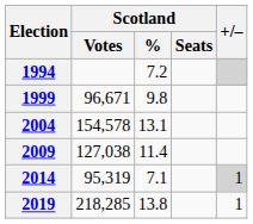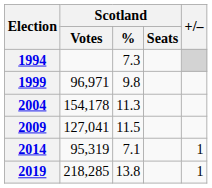 <table class="wikitable" style="text-align:right">
 <tr>
 <th rowspan=2>Election</th>
 <th colspan=3>Scotland</th>
 <th rowspan=2>+/–</th>
 </tr>
 <tr>
 <th>Votes</th>
 <th>%</th>
 <th>Seats</th>
 </tr>
 <tr>
 <th><a href='#'>1994</a></th>
 <td></td>
-<td>7.2</td>
+<td>7.3</td>
 <td></td>
 <td colspan=3 bgcolor="lightgrey"></td>
 </tr>
 <tr>
 <th><a href='#'>1999</a></th>
-<td>96,671</td>
+<td>96,971</td>
 <td>9.8</td>
 <td></td>
 <td></td>
 </tr>
 <tr>
 <th><a href='#'>2004</a></th>
-<td>154,578</td>
-<td>13.1</td>
+<td>154,178</td>
+<td>11.3</td>
 <td></td>
 <td></td>
 </tr>
 <tr>
 <th><a href='#'>2009</a></th>
-<td>127,038</td>
-<td>11.4</td>
+<td>127,041</td>
+<td>11.5</td>
 <td></td>
 <td></td>
 </tr>
 <tr>
 <th><a href='#'>2014</a></th>
 <td>95,319</td>
 <td>7.1</td>
 <td></td>
-<td style="background: lightgrey;"> 1</td>
+<td> 1</td>
 </tr>
 <tr>
 <th><a href='#'>2019</a></th>
 <td>218,285</td>
 <td>13.8</td>
 <td></td>
 <td> 1</td>
 </tr>
 </table>
